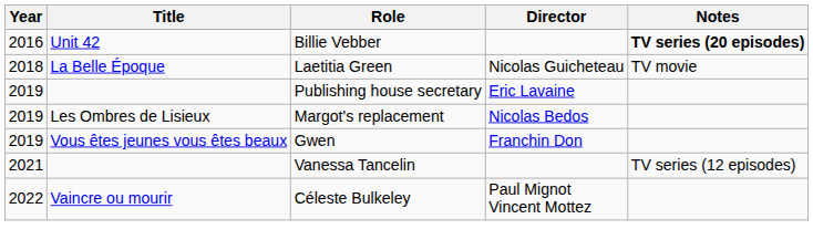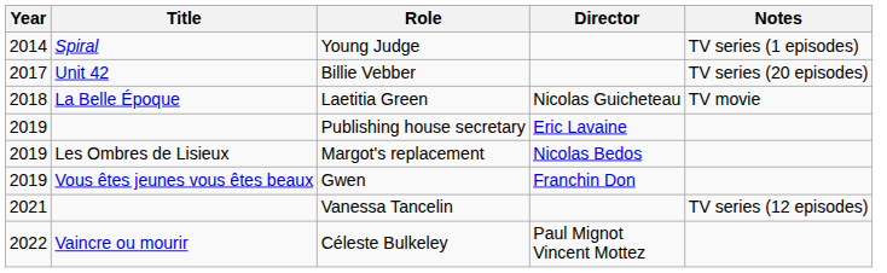 <table class="wikitable">
 <tr>
 <th>Year</th>
 <th>Title</th>
 <th>Role</th>
 <th>Director</th>
 <th>Notes</th>
 </tr>
 <tr>
-<td>2016</td>
+<td>2014</td>
+<td><a href='#'><em>Spiral</em></a></td>
+<td>Young Judge</td>
+<td></td>
+<td>TV series (1 episodes)</td>
+</tr>
+<tr>
+<td>2017</td>
 <td><a href='#'>Unit 42</a></td>
 <td>Billie Vebber</td>
 <td></td>
-<td><strong>TV series (20 episodes)</strong></td>
+<td>TV series (20 episodes)</td>
 </tr>
 <tr>
 <td>2018</td>
 <td><a href='#'>La Belle Époque</a></td>
 <td>Laetitia Green</td>
 <td>Nicolas Guicheteau</td>
 <td>TV movie</td>
 </tr>
 <tr>
 <td>2019</td>
 <td></td>
 <td>Publishing house secretary</td>
 <td><a href='#'>Eric Lavaine</a></td>
 <td></td>
 </tr>
 <tr>
 <td>2019</td>
 <td>Les Ombres de Lisieux</td>
 <td>Margot's replacement</td>
 <td><a href='#'>Nicolas Bedos</a></td>
 <td></td>
 </tr>
 <tr>
 <td>2019</td>
 <td><a href='#'>Vous êtes jeunes vous êtes beaux</a></td>
 <td>Gwen</td>
 <td><a href='#'>Franchin Don</a></td>
 <td></td>
 </tr>
 <tr>
 <td>2021</td>
 <td></td>
 <td>Vanessa Tancelin</td>
 <td></td>
 <td>TV series (12 episodes)</td>
 </tr>
 <tr>
 <td>2022</td>
 <td><a href='#'>Vaincre ou mourir</a></td>
 <td>Céleste Bulkeley</td>
 <td>Paul Mignot<br>Vincent Mottez</td>
 <td></td>
 </tr>
 </table>
